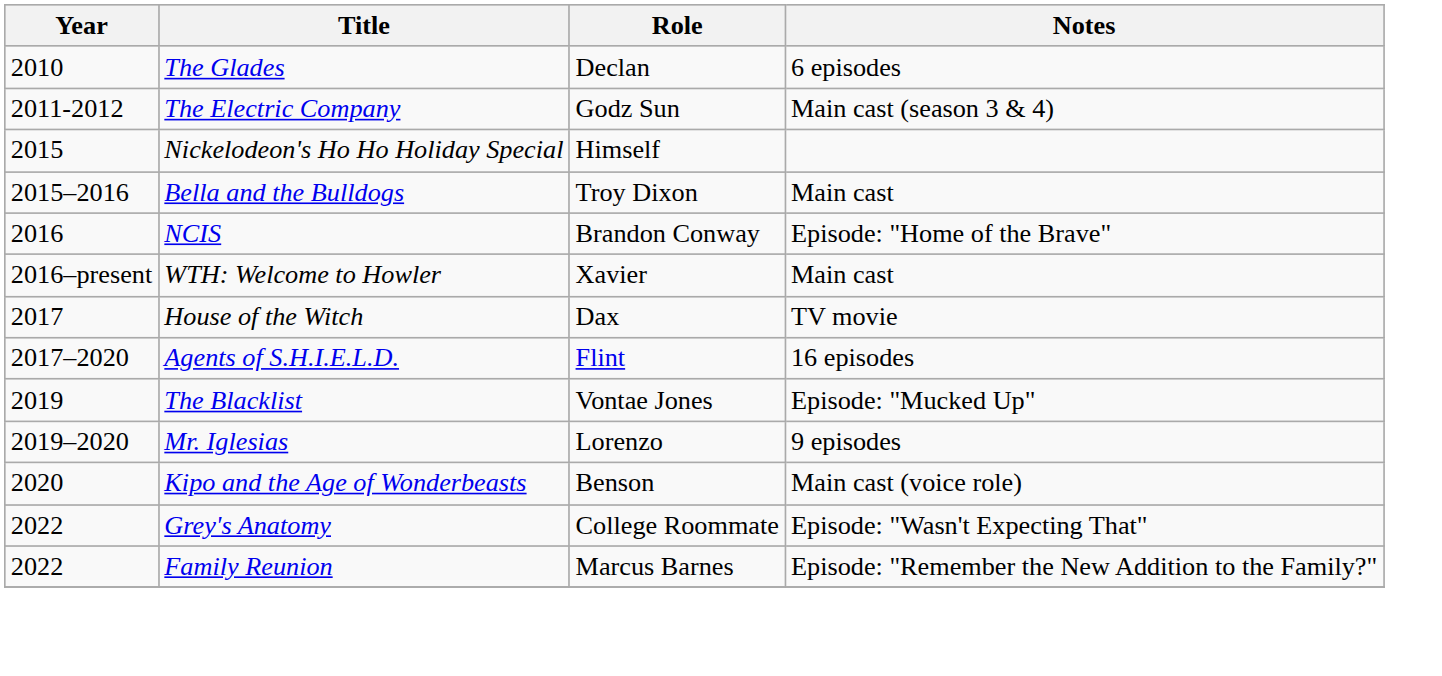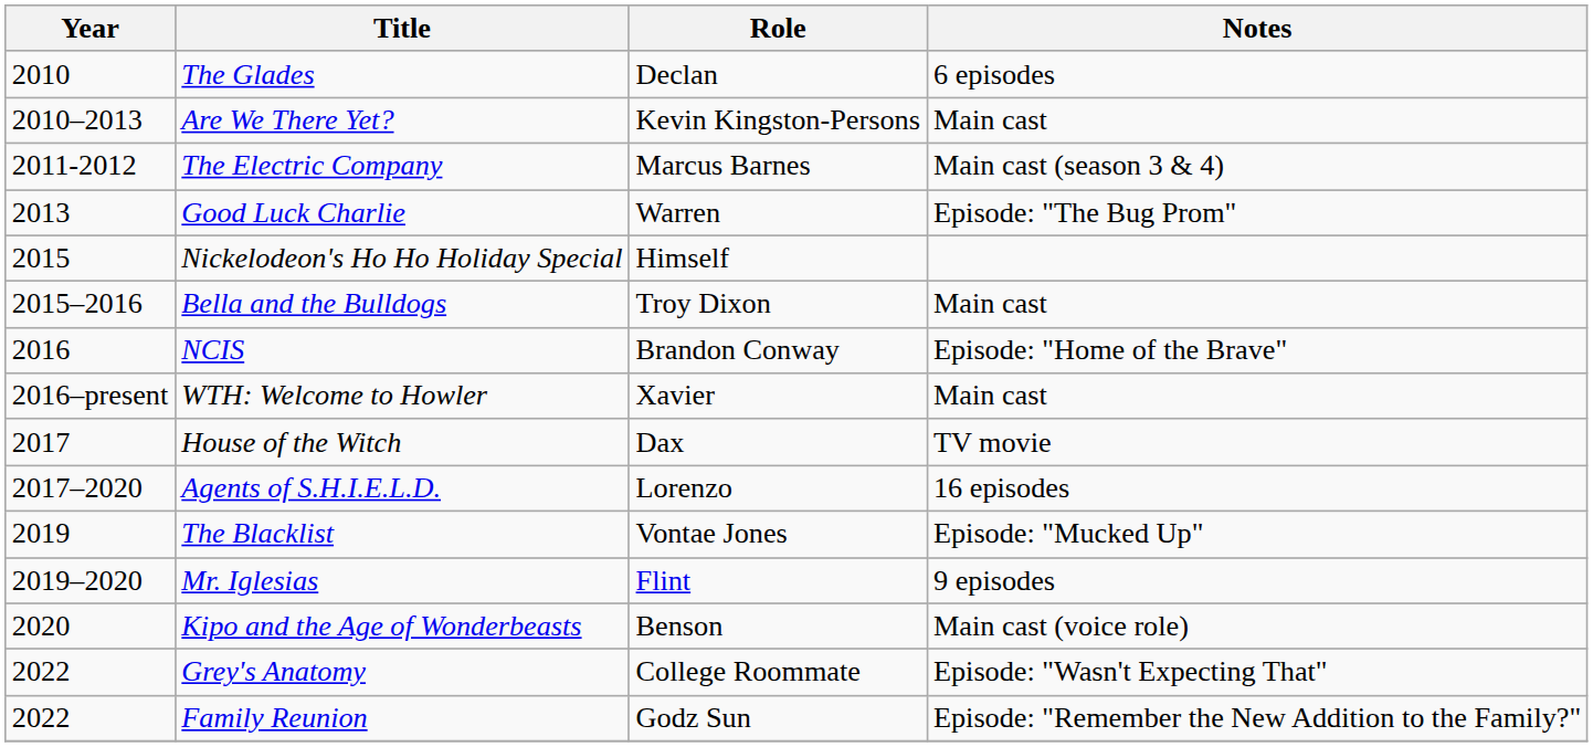 <table class="wikitable sortable">
 <tr>
 <th>Year</th>
 <th>Title</th>
 <th>Role</th>
 <th>Notes</th>
 </tr>
 <tr>
 <td>2010</td>
 <td><em><a href='#'>The Glades</a></em></td>
 <td>Declan</td>
 <td>6 episodes</td>
 </tr>
 <tr>
+<td>2010–2013</td>
+<td><em><a href='#'>Are We There Yet?</a></em></td>
+<td>Kevin Kingston-Persons</td>
+<td>Main cast</td>
+</tr>
+<tr>
 <td>2011-2012</td>
 <td><em><a href='#'>The Electric Company</a></em></td>
-<td>Godz Sun</td>
+<td>Marcus Barnes</td>
 <td>Main cast (season 3 & 4)</td>
+</tr>
+<tr>
+<td>2013</td>
+<td><em><a href='#'>Good Luck Charlie</a></em></td>
+<td>Warren</td>
+<td>Episode: "The Bug Prom"</td>
 </tr>
 <tr>
 <td>2015</td>
 <td><em>Nickelodeon's Ho Ho Holiday Special</em></td>
 <td>Himself</td>
 <td></td>
 </tr>
 <tr>
 <td>2015–2016</td>
 <td><em><a href='#'>Bella and the Bulldogs</a></em></td>
 <td>Troy Dixon</td>
 <td>Main cast</td>
 </tr>
 <tr>
 <td>2016</td>
 <td><em><a href='#'>NCIS</a></em></td>
 <td>Brandon Conway</td>
 <td>Episode: "Home of the Brave"</td>
 </tr>
 <tr>
 <td>2016–present</td>
 <td><em>WTH: Welcome to Howler</em></td>
 <td>Xavier</td>
 <td>Main cast</td>
 </tr>
 <tr>
 <td>2017</td>
 <td><em>House of the Witch</em></td>
 <td>Dax</td>
 <td>TV movie</td>
 </tr>
 <tr>
 <td>2017–2020</td>
 <td><em><a href='#'>Agents of S.H.I.E.L.D.</a></em></td>
-<td><a href='#'>Flint</a></td>
+<td>Lorenzo</td>
 <td>16 episodes</td>
 </tr>
 <tr>
 <td>2019</td>
 <td><em><a href='#'>The Blacklist</a></em></td>
 <td>Vontae Jones</td>
 <td>Episode: "Mucked Up"</td>
 </tr>
 <tr>
 <td>2019–2020</td>
 <td><em><a href='#'>Mr. Iglesias</a></em></td>
-<td>Lorenzo</td>
+<td><a href='#'>Flint</a></td>
 <td>9 episodes</td>
 </tr>
 <tr>
 <td>2020</td>
 <td><em><a href='#'>Kipo and the Age of Wonderbeasts</a></em></td>
 <td>Benson</td>
 <td>Main cast (voice role)</td>
 </tr>
 <tr>
 <td>2022</td>
 <td><em><a href='#'>Grey's Anatomy</a></em></td>
 <td>College Roommate</td>
 <td>Episode: "Wasn't Expecting That"</td>
 </tr>
 <tr>
 <td>2022</td>
 <td><em><a href='#'>Family Reunion</a></em></td>
-<td>Marcus Barnes</td>
+<td>Godz Sun</td>
 <td>Episode: "Remember the New Addition to the Family?"</td>
 </tr>
 <tr>
 </tr>
 </table>
